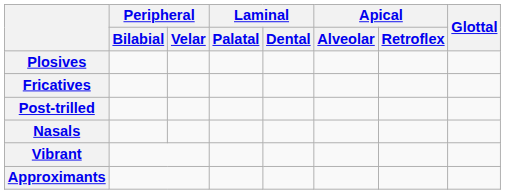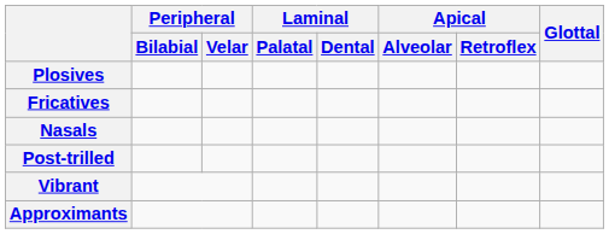 <table class="wikitable" style="text-align:center;">
 <tr>
 <th rowspan=2></th>
 <th colspan=2><a href='#'>Peripheral</a></th>
 <th colspan=2><a href='#'>Laminal</a></th>
 <th colspan=2><a href='#'>Apical</a></th>
 <th rowspan=2><a href='#'>Glottal</a></th>
 </tr>
 <tr>
 <th><a href='#'>Bilabial</a></th>
 <th><a href='#'>Velar</a></th>
 <th><a href='#'>Palatal</a></th>
 <th><a href='#'>Dental</a></th>
 <th><a href='#'>Alveolar</a></th>
 <th><a href='#'>Retroflex</a></th>
 </tr>
 <tr>
 <th><a href='#'>Plosives</a></th>
 <td></td>
 <td></td>
 <td></td>
 <td></td>
 <td></td>
 <td></td>
 <td></td>
 </tr>
 <tr>
 <th><a href='#'>Fricatives</a></th>
 <td></td>
 <td></td>
 <td></td>
 <td></td>
 <td></td>
 <td></td>
 <td></td>
 </tr>
 <tr>
-<th><a href='#'>Post-trilled</a></th>
+<th><a href='#'>Nasals</a></th>
 <td></td>
 <td></td>
 <td></td>
 <td></td>
 <td></td>
 <td></td>
 <td></td>
 </tr>
 <tr>
-<th><a href='#'>Nasals</a></th>
+<th><a href='#'>Post-trilled</a></th>
 <td></td>
 <td></td>
 <td></td>
 <td></td>
 <td></td>
 <td></td>
 <td></td>
 </tr>
 <tr>
 <th><a href='#'>Vibrant</a></th>
 <td colspan=2></td>
 <td></td>
 <td></td>
 <td></td>
 <td></td>
 <td></td>
 </tr>
 <tr>
 <th><a href='#'>Approximants</a></th>
 <td colspan=2></td>
 <td></td>
 <td></td>
 <td></td>
 <td></td>
 <td></td>
 </tr>
 </table>
